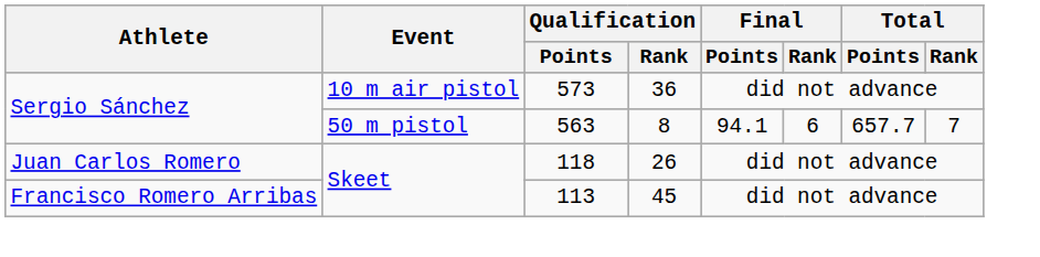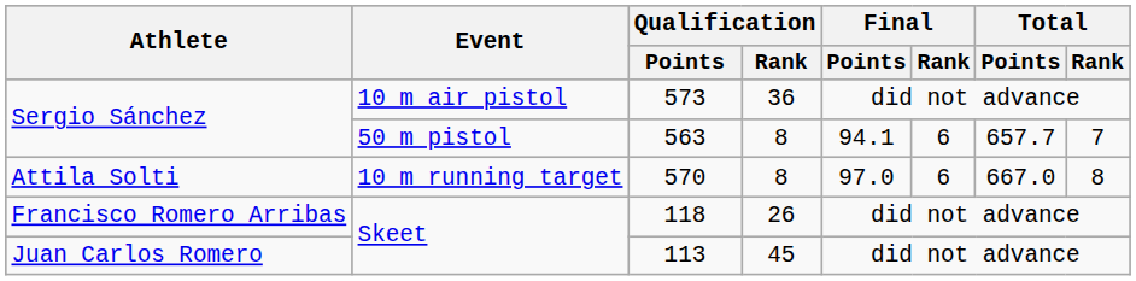 <table class=wikitable style=font-size:90%;text-align:center>
 <tr>
 <th rowspan=2>Athlete</th>
 <th rowspan=2>Event</th>
 <th colspan=2>Qualification</th>
 <th colspan=2>Final</th>
 <th colspan=2>Total</th>
 </tr>
 <tr style=font-size:95%>
 <th>Points</th>
 <th>Rank</th>
 <th>Points</th>
 <th>Rank</th>
 <th>Points</th>
 <th>Rank</th>
 </tr>
 <tr>
 <td align=left rowspan=2><a href='#'>Sergio Sánchez</a></td>
 <td align=left><a href='#'>10 m air pistol</a></td>
 <td>573</td>
 <td>36</td>
 <td colspan=4>did not advance</td>
 </tr>
 <tr>
 <td align=left><a href='#'>50 m pistol</a></td>
 <td>563</td>
 <td>8</td>
 <td>94.1</td>
 <td>6</td>
 <td>657.7</td>
 <td>7</td>
 </tr>
 <tr>
-<td align=left><a href='#'>Juan Carlos Romero</a></td>
+<td align=left><a href='#'>Attila Solti</a></td>
+<td align=left><a href='#'>10 m running target</a></td>
+<td>570</td>
+<td>8</td>
+<td>97.0</td>
+<td>6</td>
+<td>667.0</td>
+<td>8</td>
+</tr>
+<tr>
+<td align=left><a href='#'>Francisco Romero Arribas</a></td>
 <td align=left rowspan=2><a href='#'>Skeet</a></td>
 <td>118</td>
 <td>26</td>
 <td colspan=4>did not advance</td>
 </tr>
 <tr>
-<td align=left><a href='#'>Francisco Romero Arribas</a></td>
+<td align=left><a href='#'>Juan Carlos Romero</a></td>
 <td>113</td>
 <td>45</td>
 <td colspan=4>did not advance</td>
 </tr>
 </table>
